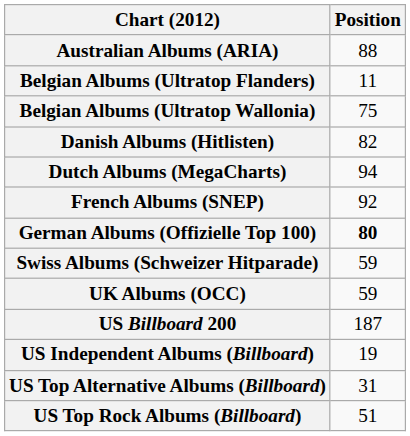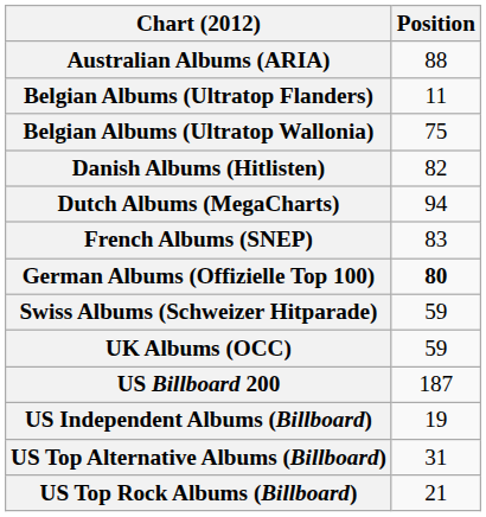 <table class="wikitable sortable plainrowheaders" style="text-align:center">
 <tr>
 <th scope="col">Chart (2012)</th>
 <th scope="col">Position</th>
 </tr>
 <tr>
 <th scope="row">Australian Albums (ARIA)</th>
 <td>88</td>
 </tr>
 <tr>
 <th scope="row">Belgian Albums (Ultratop Flanders)</th>
 <td>11</td>
 </tr>
 <tr>
 <th scope="row">Belgian Albums (Ultratop Wallonia)</th>
 <td>75</td>
 </tr>
 <tr>
 <th scope="row">Danish Albums (Hitlisten)</th>
 <td>82</td>
 </tr>
 <tr>
 <th scope="row">Dutch Albums (MegaCharts)</th>
 <td>94</td>
 </tr>
 <tr>
 <th scope="row">French Albums (SNEP)</th>
-<td>92</td>
+<td>83</td>
 </tr>
 <tr>
 <th scope="row">German Albums (Offizielle Top 100)</th>
 <td><strong>80</strong></td>
 </tr>
 <tr>
 <th scope="row">Swiss Albums (Schweizer Hitparade)</th>
 <td>59</td>
 </tr>
 <tr>
 <th scope="row">UK Albums (OCC)</th>
 <td>59</td>
 </tr>
 <tr>
 <th scope="row">US <em>Billboard</em> 200</th>
 <td>187</td>
 </tr>
 <tr>
 <th scope="row">US Independent Albums (<em>Billboard</em>)</th>
 <td>19</td>
 </tr>
 <tr>
 <th scope="row">US Top Alternative Albums (<em>Billboard</em>)</th>
 <td>31</td>
 </tr>
 <tr>
 <th scope="row">US Top Rock Albums (<em>Billboard</em>)</th>
-<td>51</td>
+<td>21</td>
 </tr>
 </table>
